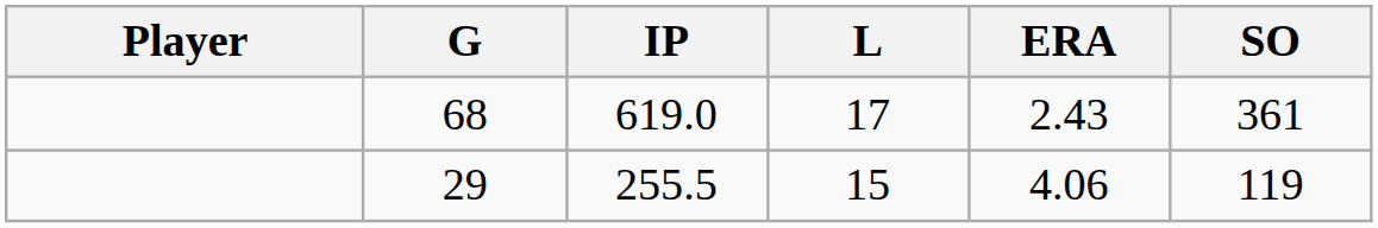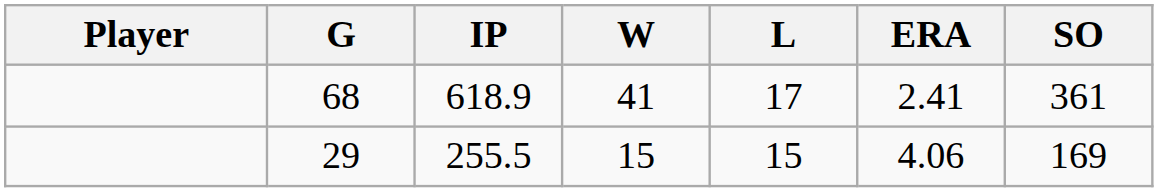 <table class="wikitable sortable">
 <tr>
 <th bgcolor="#DDDDFF" width="16%">Player</th>
 <th bgcolor="#DDDDFF" width="9%">G</th>
 <th bgcolor="#DDDDFF" width="9%">IP</th>
+<th bgcolor="#DDDDFF" width="9%">W</th>
 <th bgcolor="#DDDDFF" width="9%">L</th>
 <th bgcolor="#DDDDFF" width="9%">ERA</th>
 <th bgcolor="#DDDDFF" width="9%">SO</th>
 </tr>
 <tr align="center">
 <td></td>
 <td>68</td>
-<td>619.0</td>
+<td>618.9</td>
+<td>41</td>
 <td>17</td>
-<td>2.43</td>
+<td>2.41</td>
 <td>361</td>
 </tr>
 <tr align="center">
 <td></td>
 <td>29</td>
 <td>255.5</td>
 <td>15</td>
+<td>15</td>
 <td>4.06</td>
-<td>119</td>
+<td>169</td>
 </tr>
 </table>
